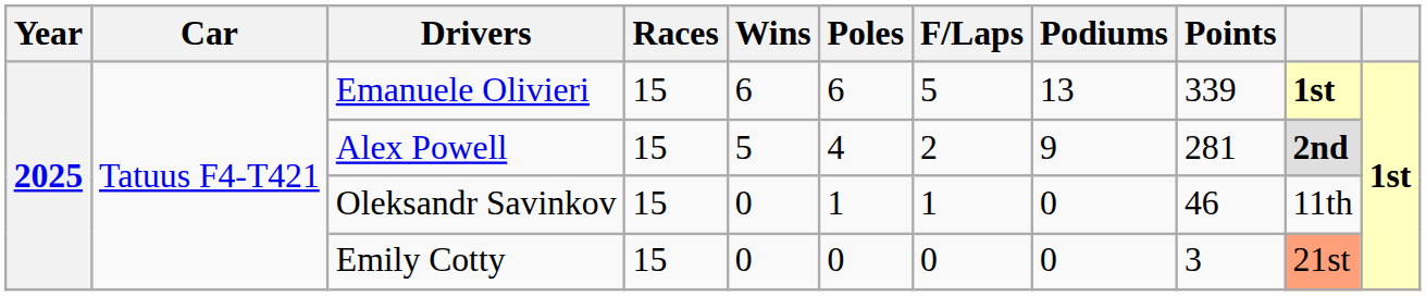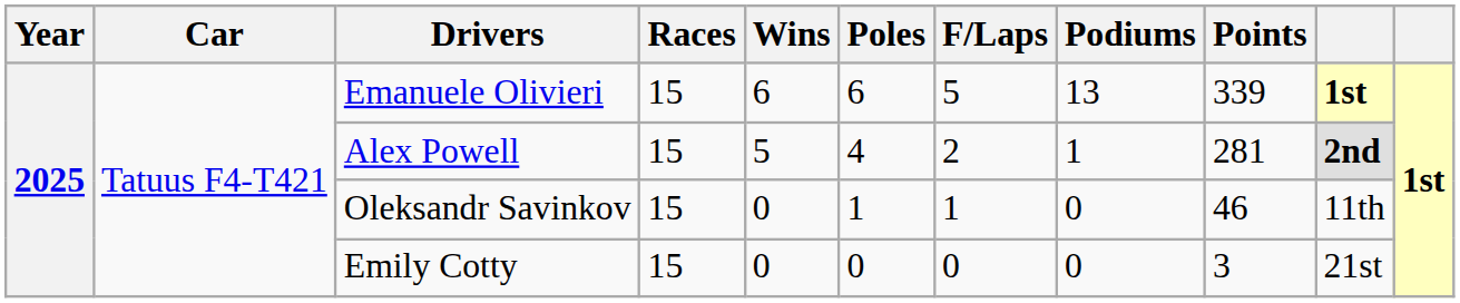 <table class="wikitable" style="font-size:85%">
 <tr>
 <th>Year</th>
 <th>Car</th>
 <th>Drivers</th>
 <th>Races</th>
 <th>Wins</th>
 <th>Poles</th>
 <th>F/Laps</th>
 <th>Podiums</th>
 <th>Points</th>
 <th></th>
 <th></th>
 </tr>
 <tr>
 <th rowspan="4"><a href='#'>2025</a></th>
 <td rowspan="4"><a href='#'>Tatuus F4-T421</a></td>
 <td> <a href='#'>Emanuele Olivieri</a></td>
 <td>15</td>
 <td>6</td>
 <td>6</td>
 <td>5</td>
 <td>13</td>
 <td>339</td>
 <td style="background:#FFFFBF;"><strong>1st</strong></td>
 <td rowspan="4" style="background:#FFFFBF;"><strong>1st</strong></td>
 </tr>
 <tr>
 <td> <a href='#'>Alex Powell</a></td>
 <td>15</td>
 <td>5</td>
 <td>4</td>
 <td>2</td>
-<td>9</td>
+<td>1</td>
 <td>281</td>
 <td style="background:#DFDFDF;"><strong>2nd</strong></td>
 </tr>
 <tr>
 <td> Oleksandr Savinkov</td>
 <td>15</td>
 <td>0</td>
 <td>1</td>
 <td>1</td>
 <td>0</td>
 <td>46</td>
 <td>11th</td>
 </tr>
 <tr>
 <td> Emily Cotty</td>
 <td>15</td>
 <td>0</td>
 <td>0</td>
 <td>0</td>
 <td>0</td>
 <td>3</td>
-<td style="background: lightsalmon;">21st</td>
+<td>21st</td>
 </tr>
 </table>
